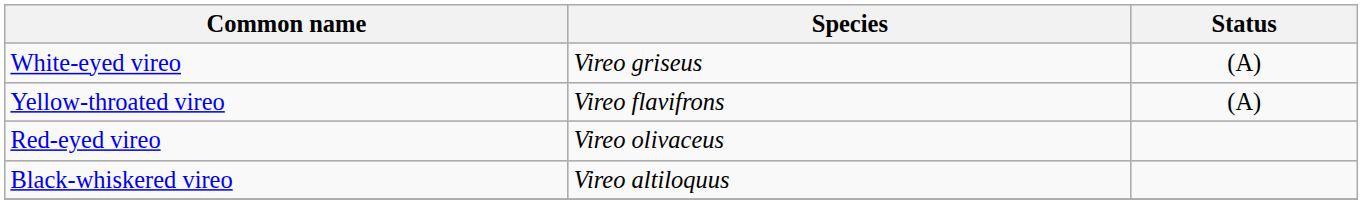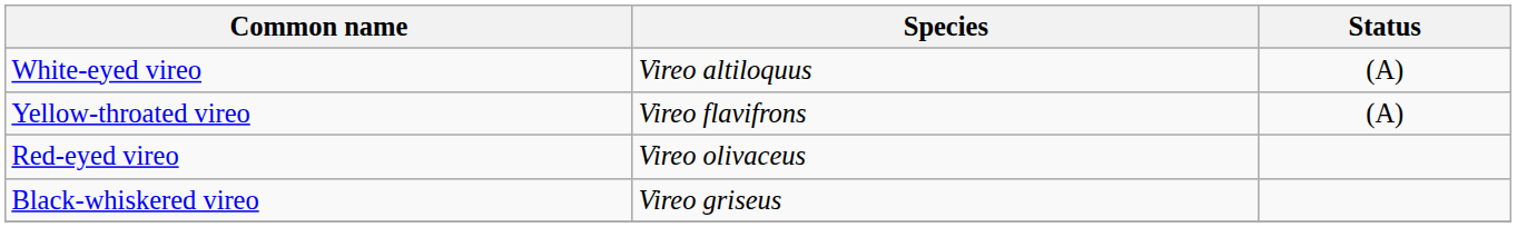 <table width=70% class="wikitable">
 <tr>
 <th width=20%>Common name</th>
 <th width=20%>Species</th>
 <th width=8%>Status</th>
 </tr>
 <tr>
 <td><a href='#'>White-eyed vireo</a></td>
-<td><em>Vireo griseus</em></td>
+<td><em>Vireo altiloquus</em></td>
 <td align=center>(A)</td>
 </tr>
 <tr>
 <td><a href='#'>Yellow-throated vireo</a></td>
 <td><em>Vireo flavifrons</em></td>
 <td align=center>(A)</td>
 </tr>
 <tr>
 <td><a href='#'>Red-eyed vireo</a></td>
 <td><em>Vireo olivaceus</em></td>
 <td align=center></td>
 </tr>
 <tr>
 <td><a href='#'>Black-whiskered vireo</a></td>
-<td><em>Vireo altiloquus</em></td>
+<td><em>Vireo griseus</em></td>
 <td align=center></td>
 </tr>
 <tr>
 </tr>
 </table>
